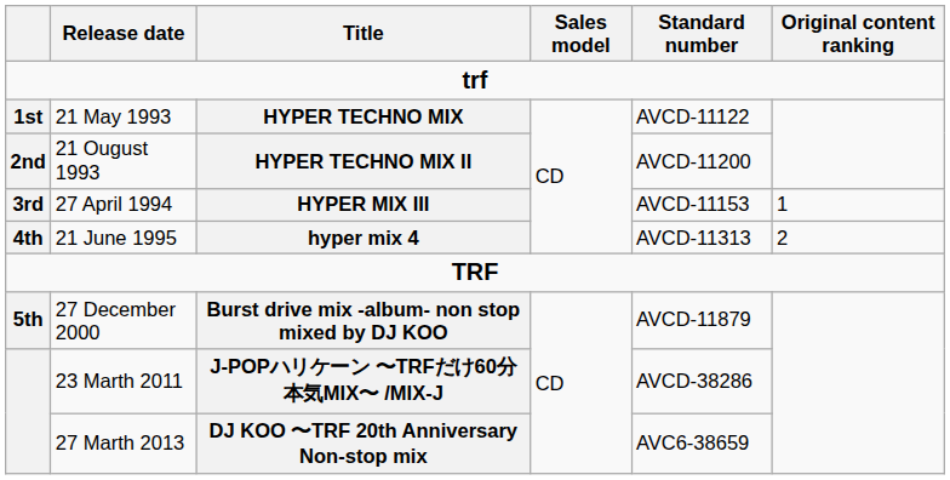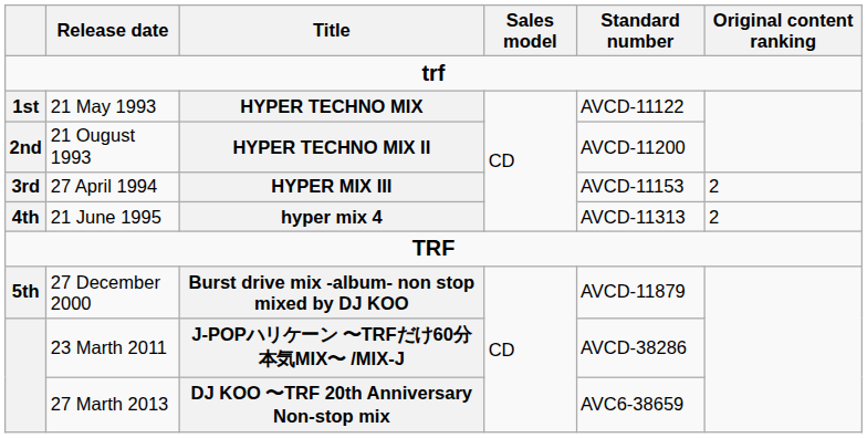 <table class="wikitable" style="font-size:small;">
 <tr>
 <th></th>
 <th>Release date</th>
 <th>Title</th>
 <th>Sales model</th>
 <th>Standard number</th>
 <th>Original content ranking</th>
 </tr>
 <tr>
 <td colspan="9" style="font-size:larger;text-align:center"><strong>trf</strong></td>
 </tr>
 <tr>
 <th>1st</th>
 <td>21 May 1993</td>
 <th>HYPER TECHNO MIX</th>
 <td rowspan="4">CD</td>
 <td>AVCD-11122</td>
 <td rowspan="2"></td>
 </tr>
 <tr>
 <th>2nd</th>
 <td>21 Ougust 1993</td>
 <th>HYPER TECHNO MIX II</th>
 <td>AVCD-11200</td>
 </tr>
 <tr>
 <th>3rd</th>
 <td>27 April 1994</td>
 <th>HYPER MIX III</th>
 <td>AVCD-11153</td>
-<td>1</td>
+<td>2</td>
 </tr>
 <tr>
 <th>4th</th>
 <td>21 June 1995</td>
 <th>hyper mix 4</th>
 <td>AVCD-11313</td>
 <td>2</td>
 </tr>
 <tr>
 <td colspan="9" style="font-size:larger;text-align:center;"><strong>TRF</strong></td>
 </tr>
 <tr>
 <th>5th</th>
 <td>27 December 2000</td>
 <th>Burst drive mix -album- non stop mixed by DJ KOO</th>
 <td rowspan="3">CD</td>
 <td>AVCD-11879</td>
 <td rowspan="3"></td>
 </tr>
 <tr>
 <th rowspan="2"></th>
 <td>23 Marth 2011</td>
 <th>J-POPハリケーン 〜TRFだけ60分本気MIX〜 /MIX-J</th>
 <td>AVCD-38286</td>
 </tr>
 <tr>
 <td>27 Marth 2013</td>
 <th>DJ KOO 〜TRF 20th Anniversary Non-stop mix</th>
 <td>AVC6-38659</td>
 </tr>
 </table>
